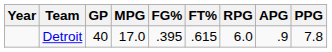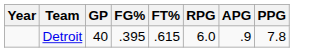 <table class="wikitable sortable" style="font-size:95%; text-align:right;">
 <tr>
 <th>Year</th>
 <th>Team</th>
 <th>GP</th>
-<th>MPG</th>
 <th>FG%</th>
 <th>FT%</th>
 <th>RPG</th>
 <th>APG</th>
 <th>PPG</th>
 </tr>
 <tr>
 <td style="text-align:left;"></td>
 <td style="text-align:left;"><a href='#'>Detroit</a></td>
 <td>40</td>
-<td>17.0</td>
 <td>.395</td>
 <td>.615</td>
 <td>6.0</td>
 <td>.9</td>
 <td>7.8</td>
 </tr>
 </table>
